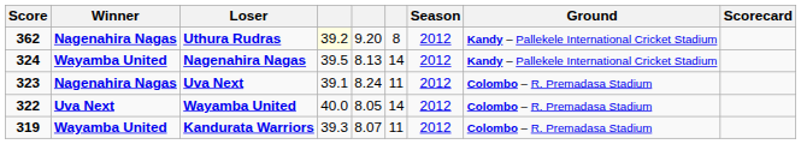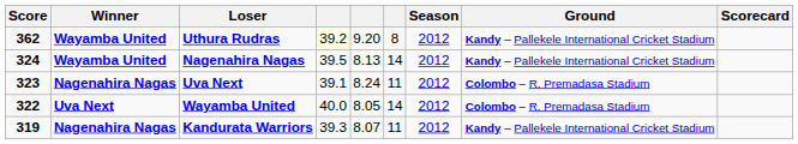 <table class="wikitable sortable" style="text-align:center">
 <tr>
 <th>Score</th>
 <th>Winner</th>
 <th>Loser</th>
 <th></th>
 <th></th>
 <th></th>
 <th>Season</th>
 <th>Ground</th>
 <th>Scorecard</th>
 </tr>
 <tr>
 <td><strong>362</strong></td>
-<td align=left><strong><a href='#'>Nagenahira Nagas</a></strong></td>
+<td align=left><strong><a href='#'>Wayamba United</a></strong></td>
 <td align=left><strong><a href='#'>Uthura Rudras</a></strong></td>
 <td style="background: lightyellow;">39.2</td>
 <td>9.20</td>
 <td>8</td>
 <td><a href='#'>2012</a></td>
 <td align=left><small><strong><a href='#'>Kandy</a></strong> – <a href='#'>Pallekele International Cricket Stadium</a></small></td>
 <td></td>
 </tr>
 <tr>
 <td><strong>324</strong></td>
 <td align=left><strong><a href='#'>Wayamba United</a></strong></td>
 <td align=left><strong><a href='#'>Nagenahira Nagas</a></strong></td>
 <td>39.5</td>
 <td>8.13</td>
 <td>14</td>
 <td><a href='#'>2012</a></td>
 <td align=left><small><strong><a href='#'>Kandy</a></strong> – <a href='#'>Pallekele International Cricket Stadium</a></small></td>
 <td></td>
 </tr>
 <tr>
 <td><strong>323</strong></td>
 <td align=left><strong><a href='#'>Nagenahira Nagas</a></strong></td>
 <td align=left><strong><a href='#'>Uva Next</a></strong></td>
 <td>39.1</td>
 <td>8.24</td>
 <td>11</td>
 <td><a href='#'>2012</a></td>
 <td align=left><small><strong><a href='#'>Colombo</a></strong> – <a href='#'>R. Premadasa Stadium</a> </small></td>
 <td></td>
 </tr>
 <tr>
 <td><strong>322</strong></td>
 <td align=left><strong><a href='#'>Uva Next</a></strong></td>
 <td align=left><strong><a href='#'>Wayamba United</a></strong></td>
 <td>40.0</td>
 <td>8.05</td>
 <td>14</td>
 <td><a href='#'>2012</a></td>
 <td align=left><small><strong><a href='#'>Colombo</a></strong> – <a href='#'>R. Premadasa Stadium</a> </small></td>
 <td></td>
 </tr>
 <tr>
 <td><strong>319</strong></td>
-<td align=left><strong><a href='#'>Wayamba United</a></strong></td>
+<td align=left><strong><a href='#'>Nagenahira Nagas</a></strong></td>
 <td align=left><strong><a href='#'>Kandurata Warriors</a></strong></td>
 <td>39.3</td>
 <td>8.07</td>
 <td>11</td>
 <td><a href='#'>2012</a></td>
-<td align=left><small><strong><a href='#'>Colombo</a></strong> – <a href='#'>R. Premadasa Stadium</a> </small></td>
+<td align=left><small><strong><a href='#'>Kandy</a></strong> – <a href='#'>Pallekele International Cricket Stadium</a></small></td>
 <td></td>
 </tr>
 </table>
